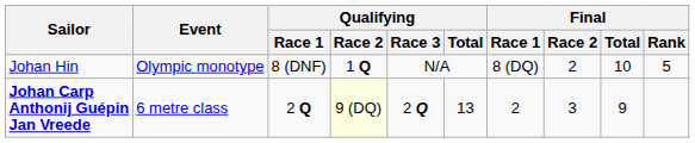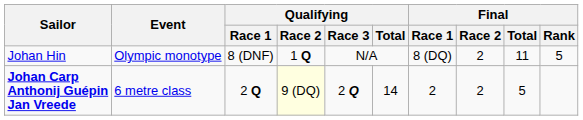 <table class=wikitable style="font-size:90%">
 <tr>
 <th rowspan=2>Sailor</th>
 <th rowspan=2>Event</th>
 <th colspan=4>Qualifying</th>
 <th colspan=4>Final</th>
 </tr>
 <tr>
 <th>Race 1</th>
 <th>Race 2</th>
 <th>Race 3</th>
 <th>Total</th>
 <th>Race 1</th>
 <th>Race 2</th>
 <th>Total</th>
 <th>Rank</th>
 </tr>
 <tr>
 <td><a href='#'>Johan Hin</a></td>
 <td><a href='#'>Olympic monotype</a></td>
 <td align=center>8 (DNF)</td>
 <td align=center>1 <strong>Q</strong></td>
 <td align=center colspan=2>N/A</td>
 <td align=center>8 (DQ)</td>
 <td align=center>2</td>
-<td align=center>10</td>
+<td align=center>11</td>
 <td align=center>5</td>
 </tr>
 <tr>
 <td><strong><a href='#'>Johan Carp</a> <br> <a href='#'>Anthonij Guépin</a> <br> <a href='#'>Jan Vreede</a></strong></td>
 <td><a href='#'>6 metre class</a></td>
 <td align=center>2 <strong>Q</strong></td>
 <td align=center style="background: lightyellow;">9 (DQ)</td>
 <td align=center>2 <strong><em>Q</em></strong></td>
-<td align=center>13</td>
+<td align=center>14</td>
 <td align=center>2</td>
-<td align=center>3</td>
-<td align=center>9</td>
+<td align=center>2</td>
+<td align=center>5</td>
 <td align=center></td>
 </tr>
 </table>
